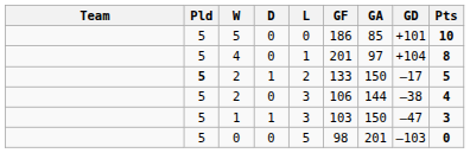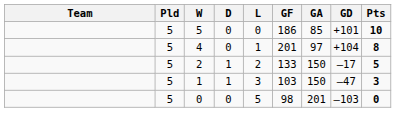 <table class="wikitable" style="text-align: center;">
 <tr>
 <th width="180">Team</th>
 <th width="30">Pld</th>
 <th width="30">W</th>
 <th width="30">D</th>
 <th width="30">L</th>
 <th width="30">GF</th>
 <th width="30">GA</th>
 <th width="30">GD</th>
 <th width="30">Pts</th>
 </tr>
 <tr>
 <td align="left"></td>
 <td>5</td>
 <td>5</td>
 <td>0</td>
 <td>0</td>
 <td>186</td>
 <td>85</td>
 <td>+101</td>
 <td><strong>10</strong></td>
 </tr>
 <tr>
 <td align="left"></td>
 <td>5</td>
 <td>4</td>
 <td>0</td>
 <td>1</td>
 <td>201</td>
 <td>97</td>
 <td>+104</td>
 <td><strong>8</strong></td>
 </tr>
 <tr>
 <td align="left"></td>
-<td><strong>5</strong></td>
+<td>5</td>
 <td>2</td>
 <td>1</td>
 <td>2</td>
 <td>133</td>
 <td>150</td>
 <td>–17</td>
 <td><strong>5</strong></td>
-</tr>
-<tr>
-<td align="left"></td>
-<td>5</td>
-<td>2</td>
-<td>0</td>
-<td>3</td>
-<td>106</td>
-<td>144</td>
-<td>–38</td>
-<td><strong>4</strong></td>
 </tr>
 <tr>
 <td align="left"></td>
 <td>5</td>
 <td>1</td>
 <td>1</td>
 <td>3</td>
 <td>103</td>
 <td>150</td>
 <td>–47</td>
 <td><strong>3</strong></td>
 </tr>
 <tr>
 <td align="left"></td>
 <td>5</td>
 <td>0</td>
 <td>0</td>
 <td>5</td>
 <td>98</td>
 <td>201</td>
 <td>–103</td>
 <td><strong>0</strong></td>
 </tr>
 </table>
